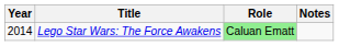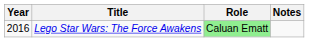 <table class="wikitable">
 <tr>
 <th>Year</th>
 <th>Title</th>
 <th>Role</th>
 <th>Notes</th>
 </tr>
 <tr>
-<td>2014</td>
+<td>2016</td>
 <td><em><a href='#'>Lego Star Wars: The Force Awakens</a></em></td>
 <td style="background: lightgreen;">Caluan Ematt</td>
 <td></td>
 </tr>
 </table>
